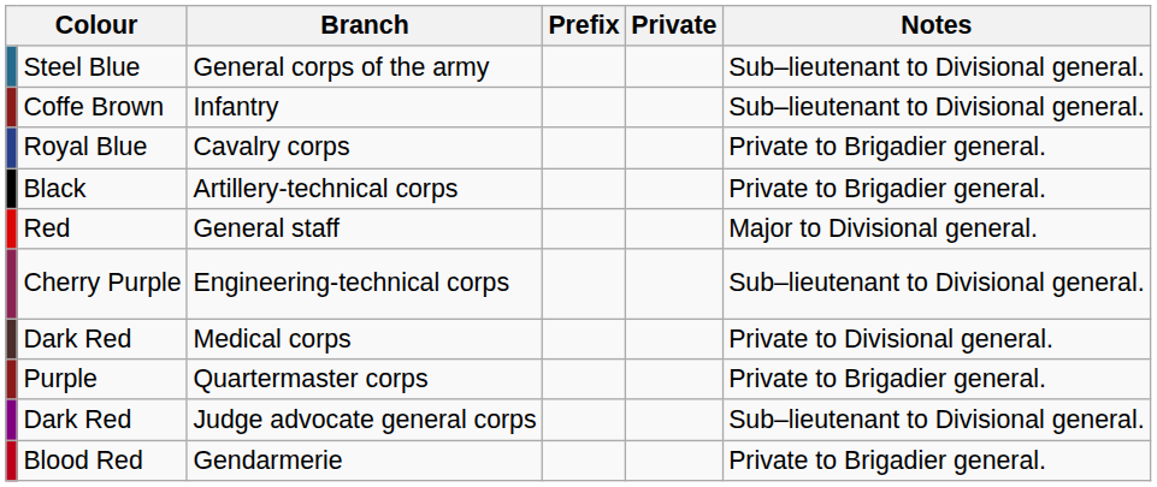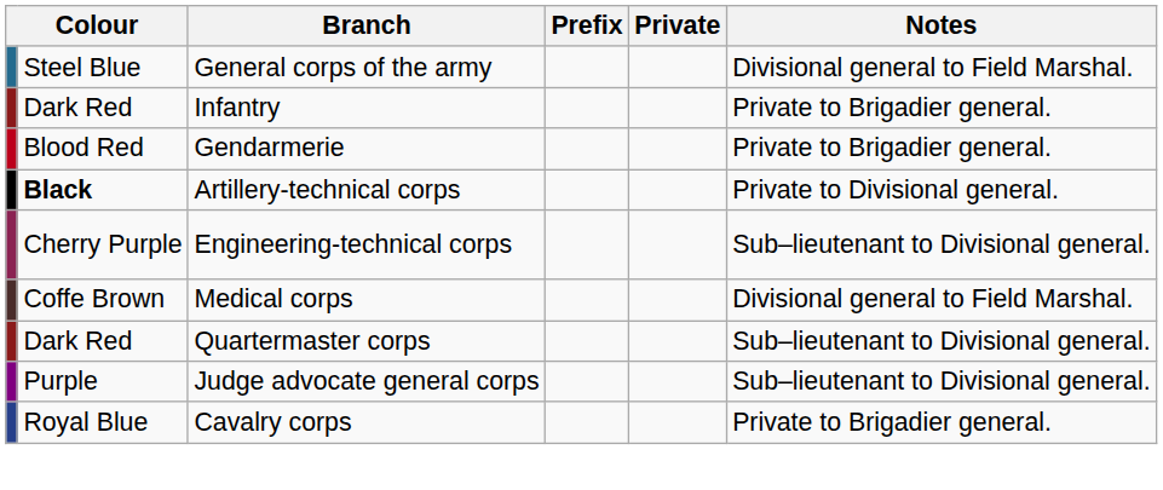 <table class="wikitable">
 <tr>
 <th colspan=2>Colour</th>
 <th>Branch</th>
 <th>Prefix</th>
 <th>Private</th>
 <th>Notes</th>
 </tr>
 <tr>
 <td style="background:#246b8e"></td>
 <td>Steel Blue</td>
 <td>General corps of the army</td>
 <td><br></td>
 <td></td>
+<td>Divisional general to Field Marshal.</td>
+</tr>
+<tr>
+<td style="background:#8b1a1a"></td>
+<td>Dark Red</td>
+<td>Infantry</td>
+<td></td>
+<td></td>
+<td>Private to Brigadier general.</td>
+</tr>
+<tr>
+<td style="background:#bc001b"></td>
+<td>Blood Red</td>
+<td>Gendarmerie</td>
+<td></td>
+<td></td>
+<td>Private to Brigadier general.</td>
+</tr>
+<tr>
+<td style="background:black"></td>
+<td><strong>Black</strong></td>
+<td>Artillery-technical corps</td>
+<td><br></td>
+<td></td>
+<td>Private to Divisional general.</td>
+</tr>
+<tr>
+<td style="background:#8b2252"></td>
+<td>Cherry Purple</td>
+<td>Еngineering-technical corps</td>
+<td><br><br></td>
+<td></td>
 <td>Sub–lieutenant to Divisional general.</td>
 </tr>
 <tr>
+<td style="background:#4a2c2a"></td>
+<td>Coffe Brown</td>
+<td>Medical corps</td>
+<td><br></td>
+<td></td>
+<td>Divisional general to Field Marshal.</td>
+</tr>
+<tr>
 <td style="background:#8b1a1a"></td>
-<td>Coffe Brown</td>
-<td>Infantry</td>
+<td>Dark Red</td>
+<td>Quartermaster corps</td>
+<td></td>
+<td></td>
+<td>Sub–lieutenant to Divisional general.</td>
+</tr>
+<tr>
+<td style="background:purple"></td>
+<td>Purple</td>
+<td>Judge advocate general corps</td>
 <td></td>
 <td></td>
 <td>Sub–lieutenant to Divisional general.</td>
 </tr>
 <tr>
 <td style="background:#27408b"></td>
 <td>Royal Blue</td>
 <td>Cavalry corps</td>
 <td></td>
 <td></td>
 <td>Private to Brigadier general.</td>
 </tr>
-<tr>
-<td style="background:black"></td>
-<td>Black</td>
-<td>Artillery-technical corps</td>
-<td><br></td>
-<td></td>
-<td>Private to Brigadier general.</td>
-</tr>
-<tr>
-<td style="background:#dd0505"></td>
-<td>Red</td>
-<td>General staff</td>
-<td></td>
-<td></td>
-<td>Major to Divisional general.</td>
-</tr>
-<tr>
-<td style="background:#8b2252"></td>
-<td>Cherry Purple</td>
-<td>Еngineering-technical corps</td>
-<td><br><br></td>
-<td></td>
-<td>Sub–lieutenant to Divisional general.</td>
-</tr>
-<tr>
-<td style="background:#4a2c2a"></td>
-<td>Dark Red</td>
-<td>Medical corps</td>
-<td><br></td>
-<td></td>
-<td>Private to Divisional general.</td>
-</tr>
-<tr>
-<td style="background:#8b1a1a"></td>
-<td>Purple</td>
-<td>Quartermaster corps</td>
-<td></td>
-<td></td>
-<td>Private to Brigadier general.</td>
-</tr>
-<tr>
-<td style="background:purple"></td>
-<td>Dark Red</td>
-<td>Judge advocate general corps</td>
-<td></td>
-<td></td>
-<td>Sub–lieutenant to Divisional general.</td>
-</tr>
-<tr>
-<td style="background:#bc001b"></td>
-<td>Blood Red</td>
-<td>Gendarmerie</td>
-<td></td>
-<td></td>
-<td>Private to Brigadier general.</td>
-</tr>
 </table>
